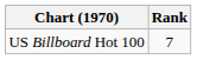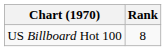 <table class="wikitable">
 <tr>
 <th align="left">Chart (1970)</th>
 <th style="text-align:center;">Rank</th>
 </tr>
 <tr>
 <td>US <em>Billboard</em> Hot 100</td>
-<td style="text-align:center;">7</td>
+<td style="text-align:center;">8</td>
 </tr>
 </table>
